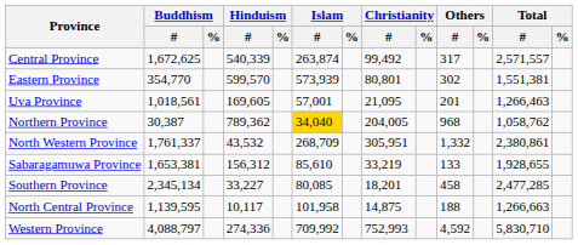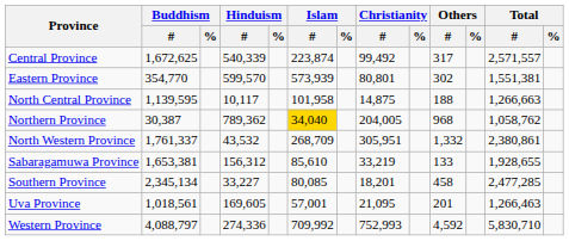 <table class="wikitable sortable">
 <tr>
 <th rowspan=2>Province</th>
 <th colspan=2><a href='#'>Buddhism</a></th>
 <th colspan=2><a href='#'>Hinduism</a></th>
 <th colspan=2><a href='#'>Islam</a></th>
 <th colspan=2><a href='#'>Christianity</a></th>
 <th colspan=2>Others</th>
 <th colspan=2>Total</th>
 </tr>
 <tr>
 <th>#</th>
 <th>%</th>
 <th>#</th>
 <th>%</th>
 <th>#</th>
 <th>%</th>
 <th>#</th>
 <th>%</th>
 <th>#</th>
 <th>%</th>
 <th>#</th>
 <th>%</th>
 </tr>
 <tr>
 <td><a href='#'>Central Province</a></td>
 <td>1,672,625</td>
 <td></td>
 <td>540,339</td>
 <td></td>
-<td>263,874</td>
+<td>223,874</td>
 <td></td>
 <td>99,492</td>
 <td></td>
 <td>317</td>
 <td></td>
 <td>2,571,557</td>
 <td></td>
 </tr>
 <tr>
 <td><a href='#'>Eastern Province</a></td>
 <td>354,770</td>
 <td></td>
 <td>599,570</td>
 <td></td>
 <td>573,939</td>
 <td></td>
 <td>80,801</td>
 <td></td>
 <td>302</td>
 <td></td>
 <td>1,551,381</td>
 <td></td>
 </tr>
 <tr>
-<td><a href='#'>Uva Province</a></td>
-<td>1,018,561</td>
+<td><a href='#'>North Central Province</a></td>
+<td>1,139,595</td>
 <td></td>
-<td>169,605</td>
+<td>10,117</td>
 <td></td>
-<td>57,001</td>
+<td>101,958</td>
 <td></td>
-<td>21,095</td>
+<td>14,875</td>
 <td></td>
-<td>201</td>
+<td>188</td>
 <td></td>
-<td>1,266,463</td>
+<td>1,266,663</td>
 <td></td>
 </tr>
 <tr>
 <td><a href='#'>Northern Province</a></td>
 <td>30,387</td>
 <td></td>
 <td>789,362</td>
 <td></td>
 <td style="background: gold;">34,040</td>
 <td></td>
 <td>204,005</td>
 <td></td>
 <td>968</td>
 <td></td>
 <td>1,058,762</td>
 <td></td>
 </tr>
 <tr>
 <td><a href='#'>North Western Province</a></td>
 <td>1,761,337</td>
 <td></td>
 <td>43,532</td>
 <td></td>
 <td>268,709</td>
 <td></td>
 <td>305,951</td>
 <td></td>
 <td>1,332</td>
 <td></td>
 <td>2,380,861</td>
 <td></td>
 </tr>
 <tr>
 <td><a href='#'>Sabaragamuwa Province</a></td>
 <td>1,653,381</td>
 <td></td>
 <td>156,312</td>
 <td></td>
 <td>85,610</td>
 <td></td>
 <td>33,219</td>
 <td></td>
 <td>133</td>
 <td></td>
 <td>1,928,655</td>
 <td></td>
 </tr>
 <tr>
 <td><a href='#'>Southern Province</a></td>
 <td>2,345,134</td>
 <td></td>
 <td>33,227</td>
 <td></td>
 <td>80,085</td>
 <td></td>
 <td>18,201</td>
 <td></td>
 <td>458</td>
 <td></td>
 <td>2,477,285</td>
 <td></td>
 </tr>
 <tr>
-<td><a href='#'>North Central Province</a></td>
-<td>1,139,595</td>
+<td><a href='#'>Uva Province</a></td>
+<td>1,018,561</td>
 <td></td>
-<td>10,117</td>
+<td>169,605</td>
 <td></td>
-<td>101,958</td>
+<td>57,001</td>
 <td></td>
-<td>14,875</td>
+<td>21,095</td>
 <td></td>
-<td>188</td>
+<td>201</td>
 <td></td>
-<td>1,266,663</td>
+<td>1,266,463</td>
 <td></td>
 </tr>
 <tr>
 <td><a href='#'>Western Province</a></td>
 <td>4,088,797</td>
 <td></td>
 <td>274,336</td>
 <td></td>
 <td>709,992</td>
 <td></td>
 <td>752,993</td>
 <td></td>
 <td>4,592</td>
 <td></td>
 <td>5,830,710</td>
 <td></td>
 </tr>
 </table>
